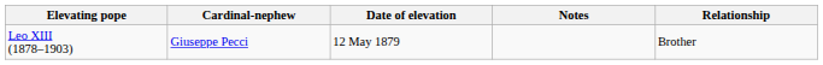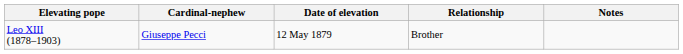 <table class=wikitable>
 <tr>
 <th width="200">Elevating pope</th>
 <th width="200">Cardinal-nephew</th>
 <th width="200">Date of elevation</th>
+<th width="200">Relationship</th>
 <th width="200">Notes</th>
-<th width="200">Relationship</th>
 </tr>
 <tr>
 <td><a href='#'>Leo XIII</a><br>(1878–1903)</td>
 <td><a href='#'>Giuseppe Pecci</a></td>
 <td>12 May 1879</td>
+<td>Brother</td>
 <td></td>
-<td>Brother</td>
 </tr>
 </table>
